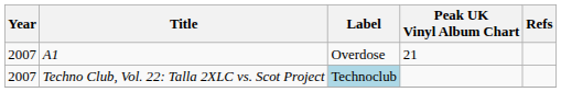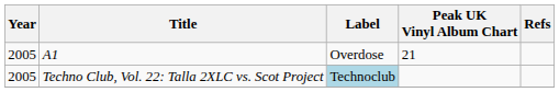 <table class="wikitable">
 <tr>
 <th>Year</th>
 <th>Title</th>
 <th>Label</th>
 <th>Peak UK <br>Vinyl Album Chart</th>
 <th>Refs</th>
 </tr>
 <tr>
-<td>2007</td>
+<td>2005</td>
 <td><em>A1</em></td>
 <td>Overdose</td>
 <td>21</td>
 <td></td>
 </tr>
 <tr>
-<td>2007</td>
+<td>2005</td>
 <td><em>Techno Club, Vol. 22: Talla 2XLC vs. Scot Project</em></td>
 <td style="background: lightblue;">Technoclub</td>
 <td></td>
 <td></td>
 </tr>
 <tr>
 </tr>
 </table>
